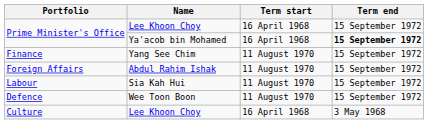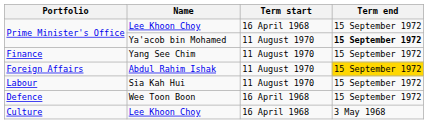 <table class="wikitable unsortable" style="font-size: 90%;">
 <tr>
 <th scope="col">Portfolio</th>
 <th scope="col" width="150px">Name</th>
 <th scope="col" width="120px">Term start</th>
 <th scope="col" width="120px">Term end</th>
 </tr>
 <tr>
 <td rowspan="2"><a href='#'>Prime Minister's Office</a></td>
 <td><a href='#'>Lee Khoon Choy</a></td>
 <td>16 April 1968</td>
 <td>15 September 1972</td>
 </tr>
 <tr>
 <td>Ya'acob bin Mohamed</td>
-<td>16 April 1968</td>
+<td>11 August 1970</td>
 <td><strong>15 September 1972</strong></td>
 </tr>
 <tr>
 <td><a href='#'>Finance</a></td>
 <td>Yang See Chim</td>
 <td>11 August 1970</td>
 <td>15 September 1972</td>
 </tr>
 <tr>
 <td><a href='#'>Foreign Affairs</a></td>
 <td><a href='#'>Abdul Rahim Ishak</a></td>
 <td>11 August 1970</td>
-<td>15 September 1972</td>
+<td style="background: gold;">15 September 1972</td>
 </tr>
 <tr>
 <td><a href='#'>Labour</a></td>
 <td>Sia Kah Hui</td>
 <td>11 August 1970</td>
 <td>15 September 1972</td>
 </tr>
 <tr>
 <td><a href='#'>Defence</a></td>
 <td>Wee Toon Boon</td>
-<td>11 August 1970</td>
+<td>16 April 1968</td>
 <td>15 September 1972</td>
 </tr>
 <tr>
 <td><a href='#'>Culture</a></td>
 <td><a href='#'>Lee Khoon Choy</a></td>
 <td>16 April 1968</td>
 <td>3 May 1968</td>
 </tr>
 </table>
